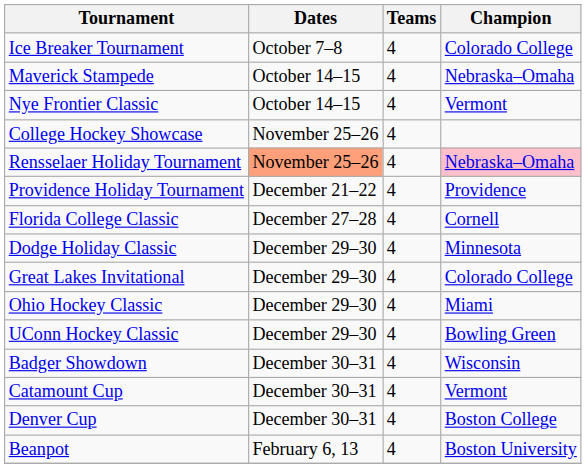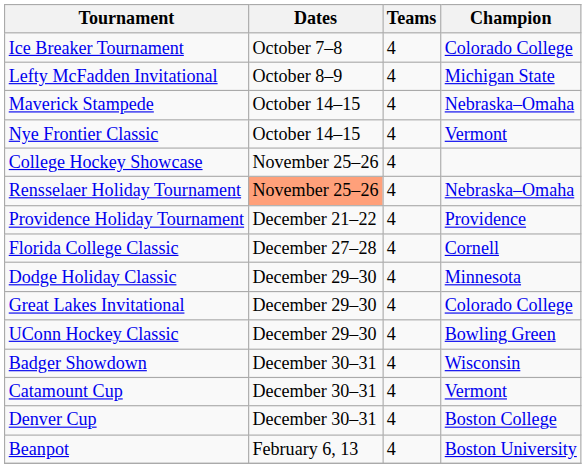 <table class="wikitable">
 <tr>
 <th>Tournament</th>
 <th>Dates</th>
 <th>Teams</th>
 <th>Champion</th>
 </tr>
 <tr>
 <td><a href='#'>Ice Breaker Tournament</a></td>
 <td>October 7–8</td>
 <td>4</td>
 <td><a href='#'>Colorado College</a></td>
+</tr>
+<tr>
+<td><a href='#'>Lefty McFadden Invitational</a></td>
+<td>October 8–9</td>
+<td>4</td>
+<td><a href='#'>Michigan State</a></td>
 </tr>
 <tr>
 <td><a href='#'>Maverick Stampede</a></td>
 <td>October 14–15</td>
 <td>4</td>
 <td><a href='#'>Nebraska–Omaha</a></td>
 </tr>
 <tr>
 <td><a href='#'>Nye Frontier Classic</a></td>
 <td>October 14–15</td>
 <td>4</td>
 <td><a href='#'>Vermont</a></td>
 </tr>
 <tr>
 <td><a href='#'>College Hockey Showcase</a></td>
 <td>November 25–26</td>
 <td>4</td>
 <td></td>
 </tr>
 <tr>
 <td><a href='#'>Rensselaer Holiday Tournament</a></td>
 <td style="background: lightsalmon;">November 25–26</td>
 <td>4</td>
-<td style="background: pink;"><a href='#'>Nebraska–Omaha</a></td>
+<td><a href='#'>Nebraska–Omaha</a></td>
 </tr>
 <tr>
 <td><a href='#'>Providence Holiday Tournament</a></td>
 <td>December 21–22</td>
 <td>4</td>
 <td><a href='#'>Providence</a></td>
 </tr>
 <tr>
 <td><a href='#'>Florida College Classic</a></td>
 <td>December 27–28</td>
 <td>4</td>
 <td><a href='#'>Cornell</a></td>
 </tr>
 <tr>
 <td><a href='#'>Dodge Holiday Classic</a></td>
 <td>December 29–30</td>
 <td>4</td>
 <td><a href='#'>Minnesota</a></td>
 </tr>
 <tr>
 <td><a href='#'>Great Lakes Invitational</a></td>
 <td>December 29–30</td>
 <td>4</td>
 <td><a href='#'>Colorado College</a></td>
-</tr>
-<tr>
-<td><a href='#'>Ohio Hockey Classic</a></td>
-<td>December 29–30</td>
-<td>4</td>
-<td><a href='#'>Miami</a></td>
 </tr>
 <tr>
 <td><a href='#'>UConn Hockey Classic</a></td>
 <td>December 29–30</td>
 <td>4</td>
 <td><a href='#'>Bowling Green</a></td>
 </tr>
 <tr>
 <td><a href='#'>Badger Showdown</a></td>
 <td>December 30–31</td>
 <td>4</td>
 <td><a href='#'>Wisconsin</a></td>
 </tr>
 <tr>
 <td><a href='#'>Catamount Cup</a></td>
 <td>December 30–31</td>
 <td>4</td>
 <td><a href='#'>Vermont</a></td>
 </tr>
 <tr>
 <td><a href='#'>Denver Cup</a></td>
 <td>December 30–31</td>
 <td>4</td>
 <td><a href='#'>Boston College</a></td>
 </tr>
 <tr>
 <td><a href='#'>Beanpot</a></td>
 <td>February 6, 13</td>
 <td>4</td>
 <td><a href='#'>Boston University</a></td>
 </tr>
 <tr>
 </tr>
 </table>
